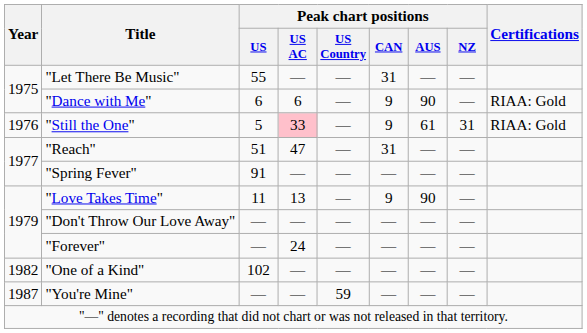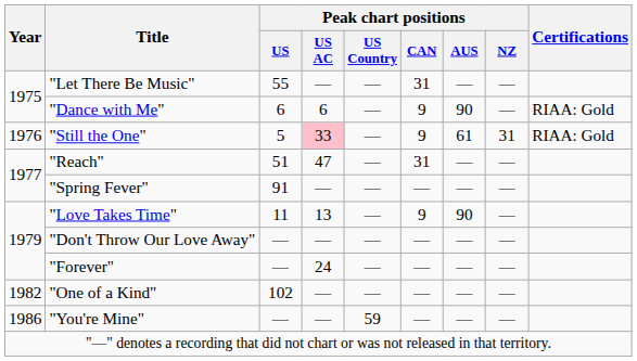 <table class="wikitable" style="text-align:center;">
 <tr>
 <th rowspan="2">Year</th>
 <th rowspan="2">Title</th>
 <th colspan="6">Peak chart positions</th>
 <th rowspan="2"><a href='#'>Certifications</a></th>
 </tr>
 <tr style="font-size:smaller;">
 <th width="35"><a href='#'>US</a><br></th>
 <th width="35"><a href='#'>US<br>AC</a><br></th>
 <th width="35"><a href='#'>US<br>Country</a><br></th>
 <th width="35"><a href='#'>CAN</a></th>
 <th width="35"><a href='#'>AUS</a></th>
 <th width="35"><a href='#'>NZ</a></th>
 </tr>
 <tr>
 <td rowspan="2">1975</td>
 <td align="left">"Let There Be Music"</td>
 <td>55</td>
 <td>—</td>
 <td>—</td>
 <td>31</td>
 <td>—</td>
 <td>—</td>
 <td align=left></td>
 </tr>
 <tr>
 <td align="left">"<a href='#'>Dance with Me</a>"</td>
 <td>6</td>
 <td>6</td>
 <td>—</td>
 <td>9</td>
 <td>90</td>
 <td>—</td>
 <td align=left>RIAA: Gold</td>
 </tr>
 <tr>
 <td>1976</td>
 <td align="left">"<a href='#'>Still the One</a>"</td>
 <td>5</td>
 <td style="background: pink;">33</td>
 <td>—</td>
 <td>9</td>
 <td>61</td>
 <td>31</td>
 <td align=left>RIAA: Gold</td>
 </tr>
 <tr>
 <td rowspan="2">1977</td>
 <td align="left">"Reach"</td>
 <td>51</td>
 <td>47</td>
 <td>—</td>
 <td>31</td>
 <td>—</td>
 <td>—</td>
 <td align=left></td>
 </tr>
 <tr>
 <td align="left">"Spring Fever"</td>
 <td>91</td>
 <td>—</td>
 <td>—</td>
 <td>—</td>
 <td>—</td>
 <td>—</td>
 <td align=left></td>
 </tr>
 <tr>
 <td rowspan="3">1979</td>
 <td align="left">"<a href='#'>Love Takes Time</a>"</td>
 <td>11</td>
 <td>13</td>
 <td>—</td>
 <td>9</td>
 <td>90</td>
 <td>—</td>
 <td align=left></td>
 </tr>
 <tr>
 <td align="left">"Don't Throw Our Love Away"</td>
 <td>—</td>
 <td>—</td>
 <td>—</td>
 <td>—</td>
 <td>—</td>
 <td>—</td>
 <td align=left></td>
 </tr>
 <tr>
 <td align="left">"Forever"</td>
 <td>—</td>
 <td>24</td>
 <td>—</td>
 <td>—</td>
 <td>—</td>
 <td>—</td>
 <td align=left></td>
 </tr>
 <tr>
 <td>1982</td>
 <td align="left">"One of a Kind"</td>
 <td>102</td>
 <td>—</td>
 <td>—</td>
 <td>—</td>
 <td>—</td>
 <td>—</td>
 <td align=left></td>
 </tr>
 <tr>
-<td>1987</td>
+<td>1986</td>
 <td align="left">"You're Mine"</td>
 <td>—</td>
 <td>—</td>
 <td>59</td>
 <td>—</td>
 <td>—</td>
 <td>—</td>
 <td align=left></td>
 </tr>
 <tr>
 <td colspan="15" style="font-size:90%">"—" denotes a recording that did not chart or was not released in that territory.</td>
 </tr>
 </table>
